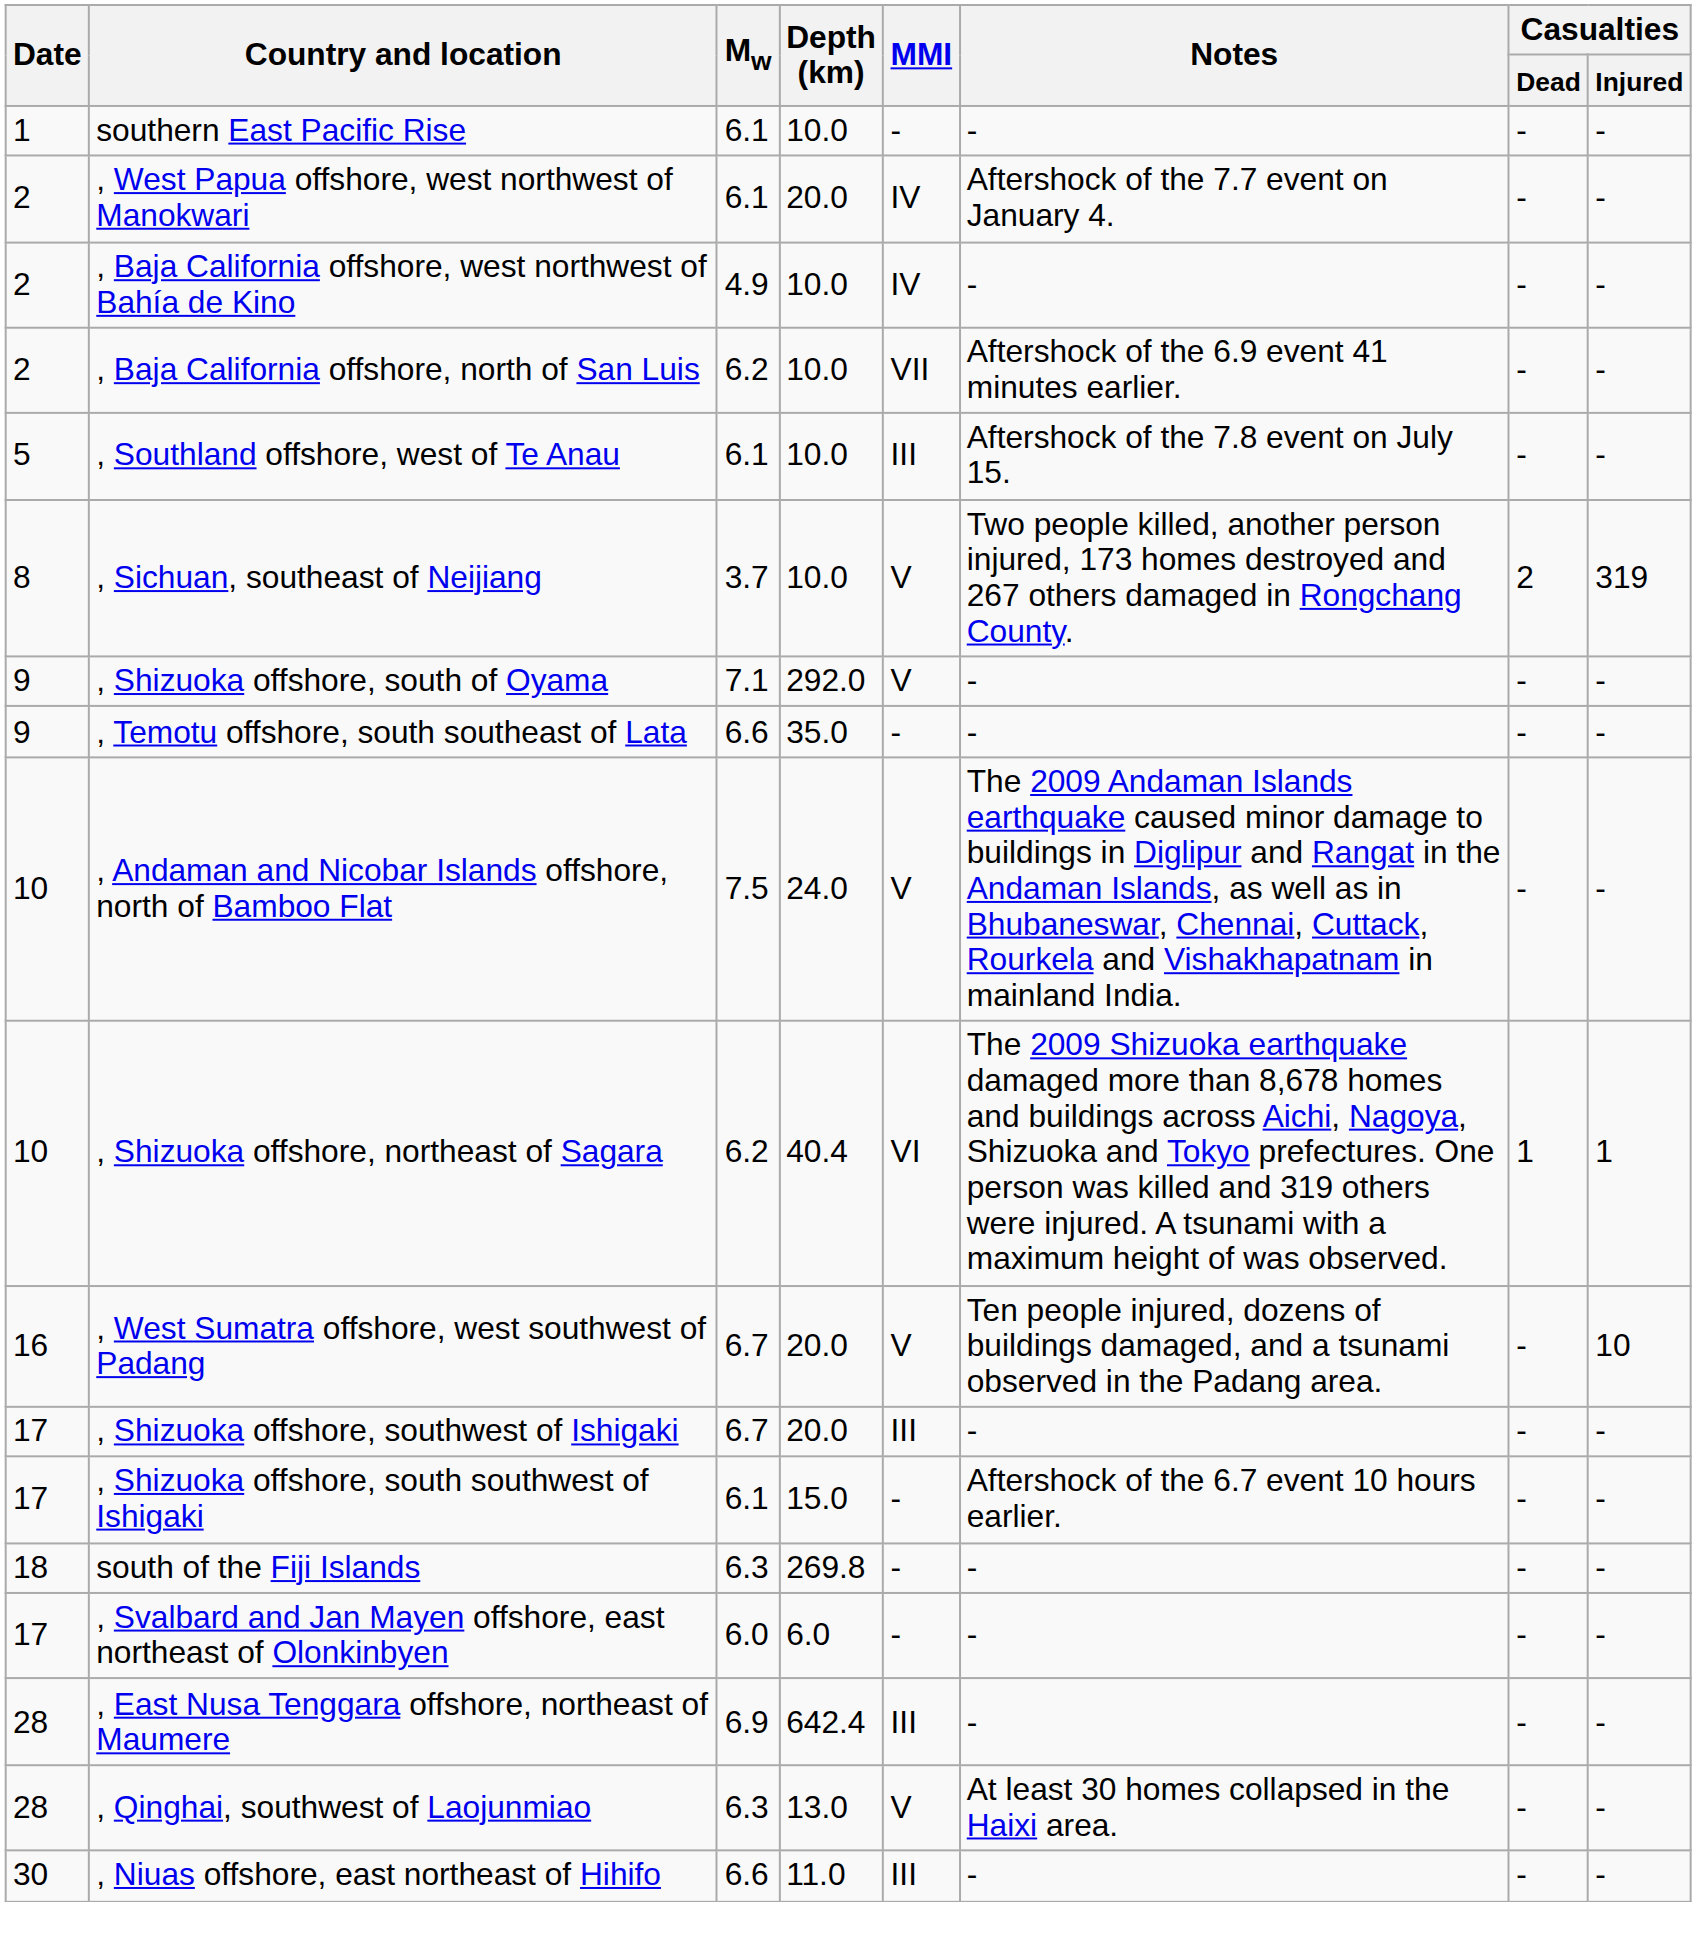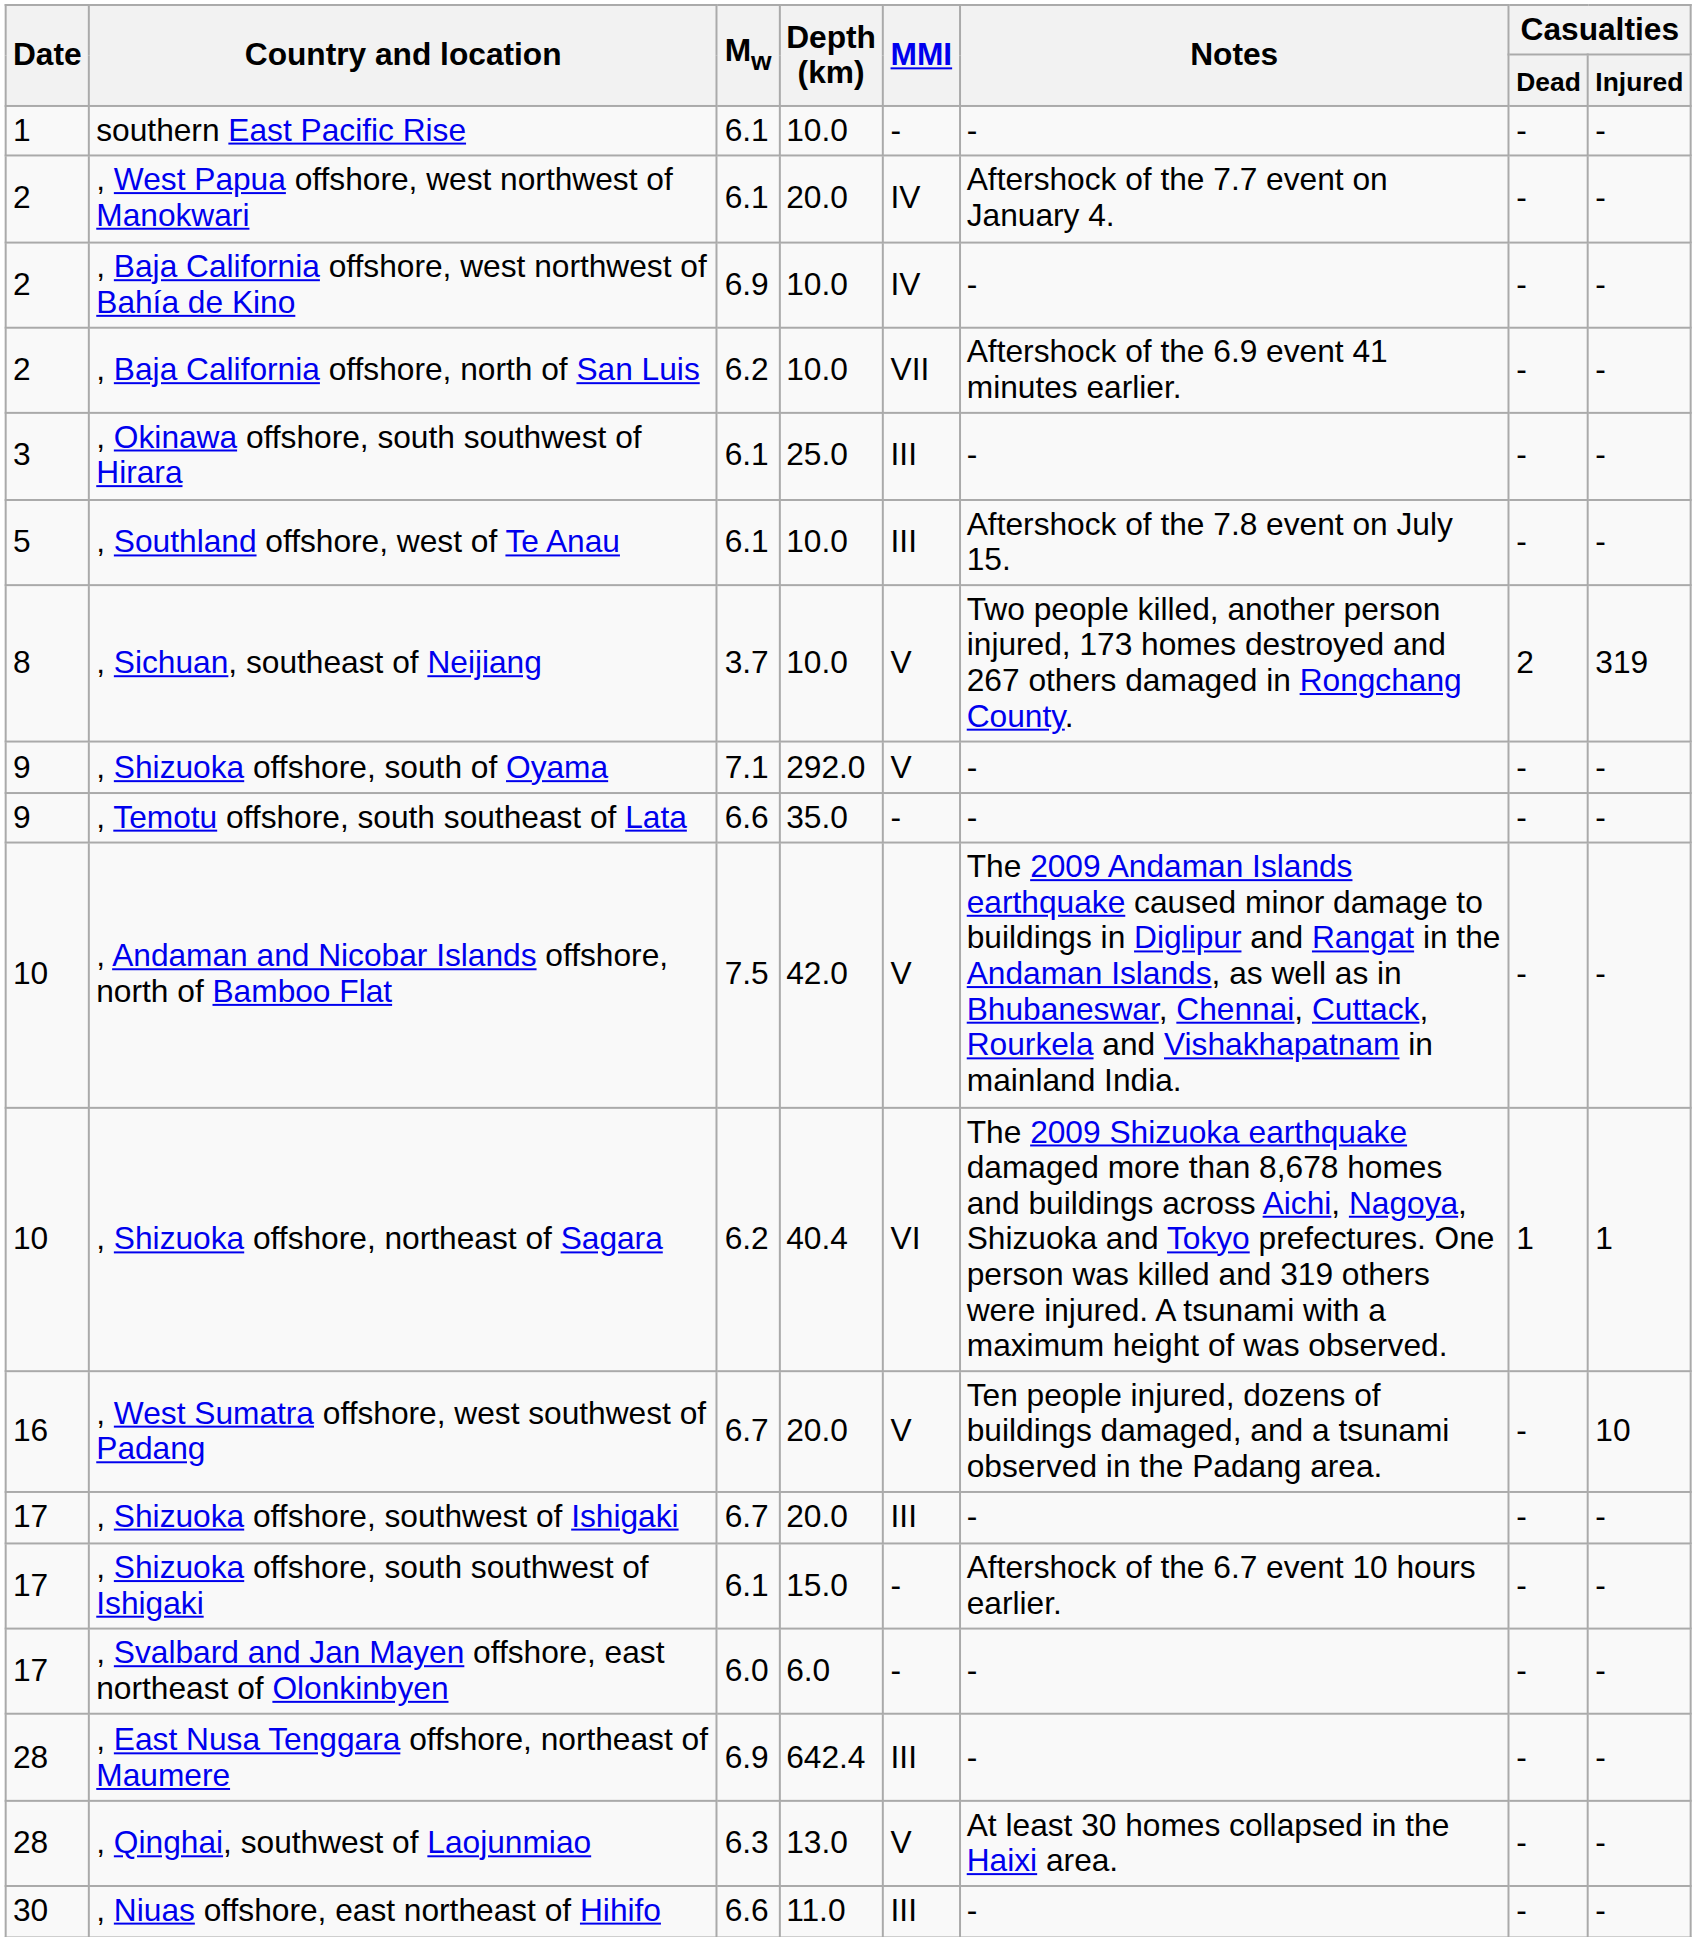 <table class="wikitable sortable" style="border:1px black; margin-left:1em;">
 <tr>
 <th rowspan="2">Date</th>
 <th rowspan="2" style="width: 310px">Country and location</th>
 <th rowspan="2">M<sub>w</sub></th>
 <th rowspan="2">Depth<br>(km)</th>
 <th rowspan="2"><a href='#'>MMI</a></th>
 <th rowspan="2" class="unsortable">Notes</th>
 <th colspan="2">Casualties</th>
 </tr>
 <tr>
 <th><small>Dead</small></th>
 <th><small>Injured</small></th>
 </tr>
 <tr>
 <td>1</td>
 <td>southern <a href='#'>East Pacific Rise</a></td>
 <td>6.1</td>
 <td>10.0</td>
 <td>-</td>
 <td>-</td>
 <td>-</td>
 <td>-</td>
 </tr>
 <tr>
 <td>2</td>
 <td>, <a href='#'>West Papua</a> offshore,  west northwest of <a href='#'>Manokwari</a></td>
 <td>6.1</td>
 <td>20.0</td>
 <td>IV</td>
 <td>Aftershock of the 7.7 event on January 4.</td>
 <td>-</td>
 <td>-</td>
 </tr>
 <tr>
 <td>2</td>
 <td>, <a href='#'>Baja California</a> offshore,  west northwest of <a href='#'>Bahía de Kino</a></td>
-<td>4.9</td>
+<td>6.9</td>
 <td>10.0</td>
 <td>IV</td>
 <td>-</td>
 <td>-</td>
 <td>-</td>
 </tr>
 <tr>
 <td>2</td>
 <td>, <a href='#'>Baja California</a> offshore,  north of <a href='#'>San Luis</a></td>
 <td>6.2</td>
 <td>10.0</td>
 <td>VII</td>
 <td>Aftershock of the 6.9 event 41 minutes earlier.</td>
+<td>-</td>
+<td>-</td>
+</tr>
+<tr>
+<td>3</td>
+<td>, <a href='#'>Okinawa</a> offshore,  south southwest of <a href='#'>Hirara</a></td>
+<td>6.1</td>
+<td>25.0</td>
+<td>III</td>
+<td>-</td>
 <td>-</td>
 <td>-</td>
 </tr>
 <tr>
 <td>5</td>
 <td>, <a href='#'>Southland</a> offshore,  west of <a href='#'>Te Anau</a></td>
 <td>6.1</td>
 <td>10.0</td>
 <td>III</td>
 <td>Aftershock of the 7.8 event on July 15.</td>
 <td>-</td>
 <td>-</td>
 </tr>
 <tr>
 <td>8</td>
 <td>, <a href='#'>Sichuan</a>,  southeast of <a href='#'>Neijiang</a></td>
 <td>3.7</td>
 <td>10.0</td>
 <td>V</td>
 <td>Two people killed, another person injured, 173 homes destroyed and 267 others damaged in <a href='#'>Rongchang County</a>.</td>
 <td>2</td>
 <td>319</td>
 </tr>
 <tr>
 <td>9</td>
 <td>, <a href='#'>Shizuoka</a> offshore,  south of <a href='#'>Oyama</a></td>
 <td>7.1</td>
 <td>292.0</td>
 <td>V</td>
 <td>-</td>
 <td>-</td>
 <td>-</td>
 </tr>
 <tr>
 <td>9</td>
 <td>, <a href='#'>Temotu</a> offshore,  south southeast of <a href='#'>Lata</a></td>
 <td>6.6</td>
 <td>35.0</td>
 <td>-</td>
 <td>-</td>
 <td>-</td>
 <td>-</td>
 </tr>
 <tr>
 <td>10</td>
 <td>, <a href='#'>Andaman and Nicobar Islands</a> offshore,  north of <a href='#'>Bamboo Flat</a></td>
 <td>7.5</td>
-<td>24.0</td>
+<td>42.0</td>
 <td>V</td>
 <td>The <a href='#'>2009 Andaman Islands earthquake</a> caused minor damage to buildings in <a href='#'>Diglipur</a> and <a href='#'>Rangat</a> in the <a href='#'>Andaman Islands</a>, as well as in <a href='#'>Bhubaneswar</a>, <a href='#'>Chennai</a>, <a href='#'>Cuttack</a>, <a href='#'>Rourkela</a> and <a href='#'>Vishakhapatnam</a> in mainland India.</td>
 <td>-</td>
 <td>-</td>
 </tr>
 <tr>
 <td>10</td>
 <td>, <a href='#'>Shizuoka</a> offshore,  northeast of <a href='#'>Sagara</a></td>
 <td>6.2</td>
 <td>40.4</td>
 <td>VI</td>
 <td>The <a href='#'>2009 Shizuoka earthquake</a> damaged more than 8,678 homes and buildings across <a href='#'>Aichi</a>, <a href='#'>Nagoya</a>, Shizuoka and <a href='#'>Tokyo</a> prefectures. One person was killed and 319 others were injured. A tsunami with a maximum height of  was observed.</td>
 <td>1</td>
 <td>1</td>
 </tr>
 <tr>
 <td>16</td>
 <td>, <a href='#'>West Sumatra</a> offshore,  west southwest of <a href='#'>Padang</a></td>
 <td>6.7</td>
 <td>20.0</td>
 <td>V</td>
 <td>Ten people injured, dozens of buildings damaged, and a  tsunami observed in the Padang area.</td>
 <td>-</td>
 <td>10</td>
 </tr>
 <tr>
 <td>17</td>
 <td>, <a href='#'>Shizuoka</a> offshore,  southwest of <a href='#'>Ishigaki</a></td>
 <td>6.7</td>
 <td>20.0</td>
 <td>III</td>
 <td>-</td>
 <td>-</td>
 <td>-</td>
 </tr>
 <tr>
 <td>17</td>
 <td>, <a href='#'>Shizuoka</a> offshore,  south southwest of <a href='#'>Ishigaki</a></td>
 <td>6.1</td>
 <td>15.0</td>
 <td>-</td>
 <td>Aftershock of the 6.7 event 10 hours earlier.</td>
 <td>-</td>
 <td>-</td>
 </tr>
 <tr>
-<td>18</td>
-<td>south of the <a href='#'>Fiji Islands</a></td>
-<td>6.3</td>
-<td>269.8</td>
-<td>-</td>
-<td>-</td>
-<td>-</td>
-<td>-</td>
-</tr>
-<tr>
 <td>17</td>
 <td>, <a href='#'>Svalbard and Jan Mayen</a> offshore,  east northeast of <a href='#'>Olonkinbyen</a></td>
 <td>6.0</td>
 <td>6.0</td>
 <td>-</td>
 <td>-</td>
 <td>-</td>
 <td>-</td>
 </tr>
 <tr>
 <td>28</td>
 <td>, <a href='#'>East Nusa Tenggara</a> offshore,  northeast of <a href='#'>Maumere</a></td>
 <td>6.9</td>
 <td>642.4</td>
 <td>III</td>
 <td>-</td>
 <td>-</td>
 <td>-</td>
 </tr>
 <tr>
 <td>28</td>
 <td>, <a href='#'>Qinghai</a>,  southwest of <a href='#'>Laojunmiao</a></td>
 <td>6.3</td>
 <td>13.0</td>
 <td>V</td>
 <td>At least 30 homes collapsed in the <a href='#'>Haixi</a> area.</td>
 <td>-</td>
 <td>-</td>
 </tr>
 <tr>
 <td>30</td>
 <td>, <a href='#'>Niuas</a> offshore,  east northeast of <a href='#'>Hihifo</a></td>
 <td>6.6</td>
 <td>11.0</td>
 <td>III</td>
 <td>-</td>
 <td>-</td>
 <td>-</td>
 </tr>
 </table>
